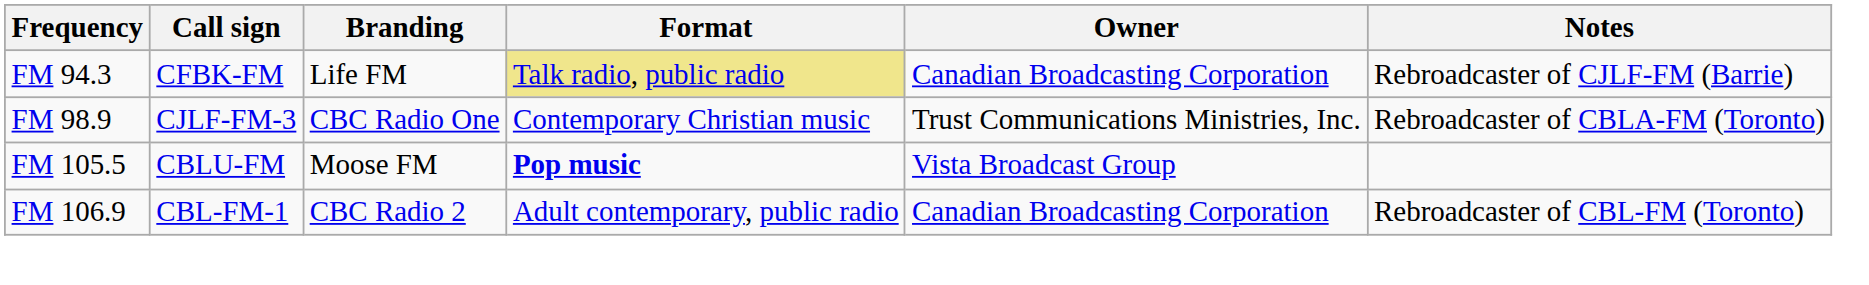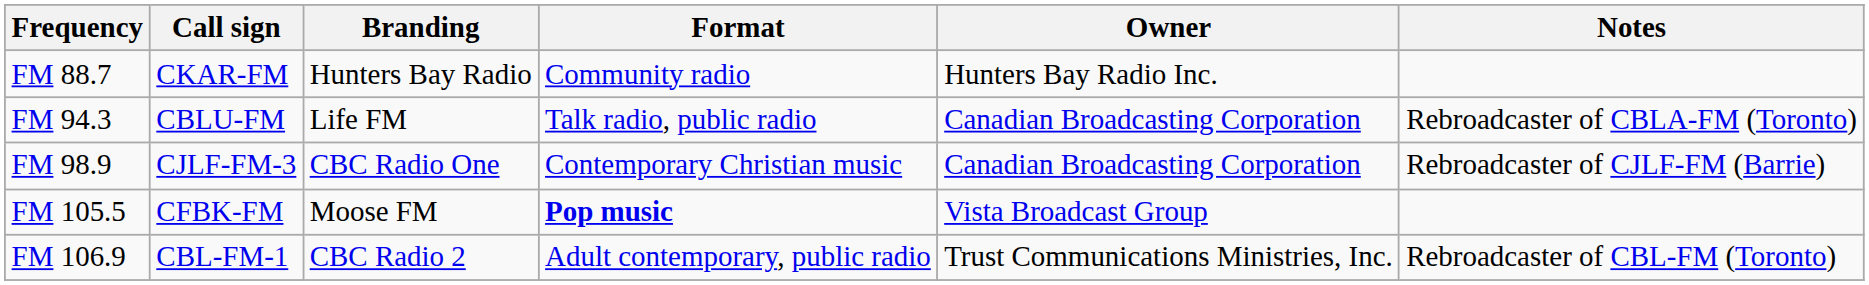 <table class="wikitable sortable">
 <tr>
 <th>Frequency</th>
 <th>Call sign</th>
 <th>Branding</th>
 <th>Format</th>
 <th>Owner</th>
 <th>Notes</th>
 </tr>
 <tr>
+<td><a href='#'>FM</a> 88.7</td>
+<td><a href='#'>CKAR-FM</a></td>
+<td>Hunters Bay Radio</td>
+<td><a href='#'>Community radio</a></td>
+<td>Hunters Bay Radio Inc.</td>
+<td></td>
+</tr>
+<tr>
 <td><a href='#'>FM</a> 94.3</td>
-<td><a href='#'>CFBK-FM</a></td>
+<td><a href='#'>CBLU-FM</a></td>
 <td>Life FM</td>
-<td style="background: khaki;"><a href='#'>Talk radio</a>, <a href='#'>public radio</a></td>
+<td><a href='#'>Talk radio</a>, <a href='#'>public radio</a></td>
 <td><a href='#'>Canadian Broadcasting Corporation</a></td>
-<td>Rebroadcaster of <a href='#'>CJLF-FM</a> (<a href='#'>Barrie</a>)</td>
+<td>Rebroadcaster of <a href='#'>CBLA-FM</a> (<a href='#'>Toronto</a>)</td>
 </tr>
 <tr>
 <td><a href='#'>FM</a> 98.9</td>
 <td><a href='#'>CJLF-FM-3</a></td>
 <td><a href='#'>CBC Radio One</a></td>
 <td><a href='#'>Contemporary Christian music</a></td>
-<td>Trust Communications Ministries, Inc.</td>
-<td>Rebroadcaster of <a href='#'>CBLA-FM</a> (<a href='#'>Toronto</a>)</td>
+<td><a href='#'>Canadian Broadcasting Corporation</a></td>
+<td>Rebroadcaster of <a href='#'>CJLF-FM</a> (<a href='#'>Barrie</a>)</td>
 </tr>
 <tr>
 <td><a href='#'>FM</a> 105.5</td>
-<td><a href='#'>CBLU-FM</a></td>
+<td><a href='#'>CFBK-FM</a></td>
 <td>Moose FM</td>
 <td><strong><a href='#'>Pop music</a></strong></td>
 <td><a href='#'>Vista Broadcast Group</a></td>
 <td></td>
 </tr>
 <tr>
 <td><a href='#'>FM</a> 106.9</td>
 <td><a href='#'>CBL-FM-1</a></td>
 <td><a href='#'>CBC Radio 2</a></td>
 <td><a href='#'>Adult contemporary</a>, <a href='#'>public radio</a></td>
-<td><a href='#'>Canadian Broadcasting Corporation</a></td>
+<td>Trust Communications Ministries, Inc.</td>
 <td>Rebroadcaster of <a href='#'>CBL-FM</a> (<a href='#'>Toronto</a>)</td>
 </tr>
 </table>
